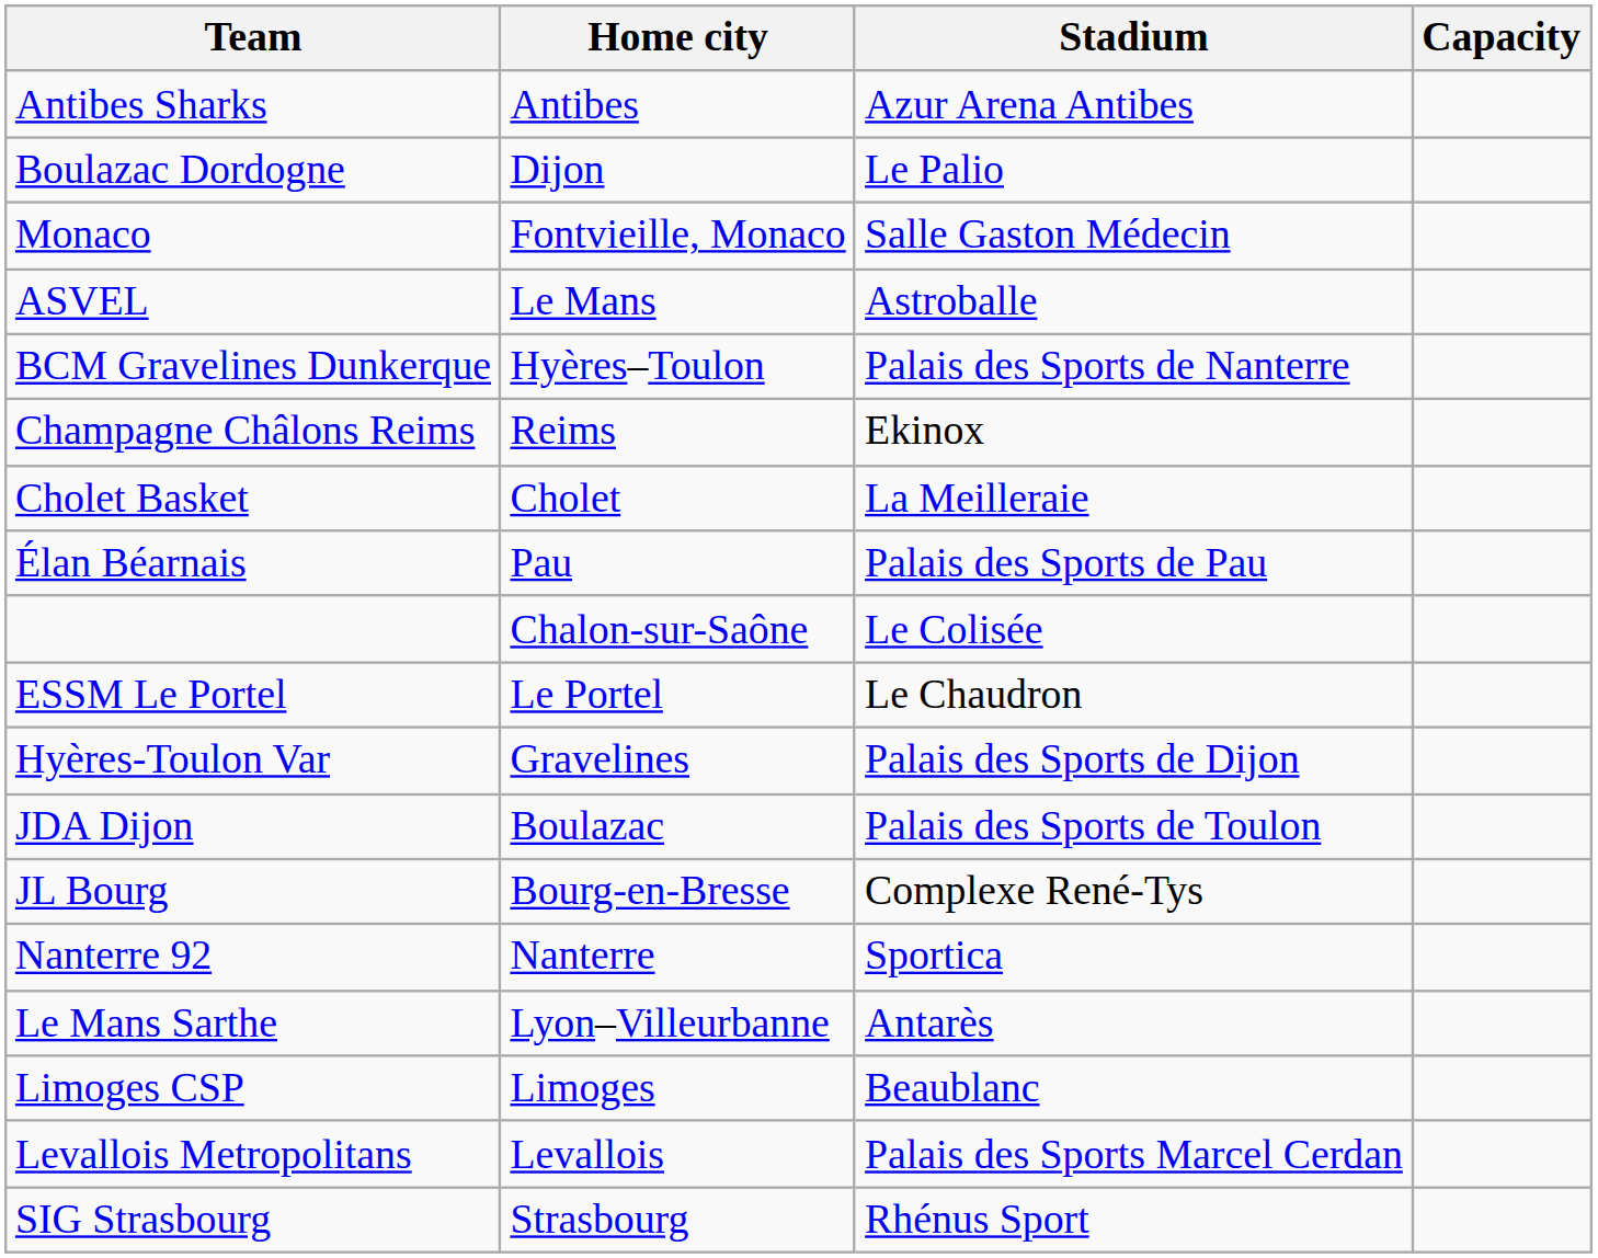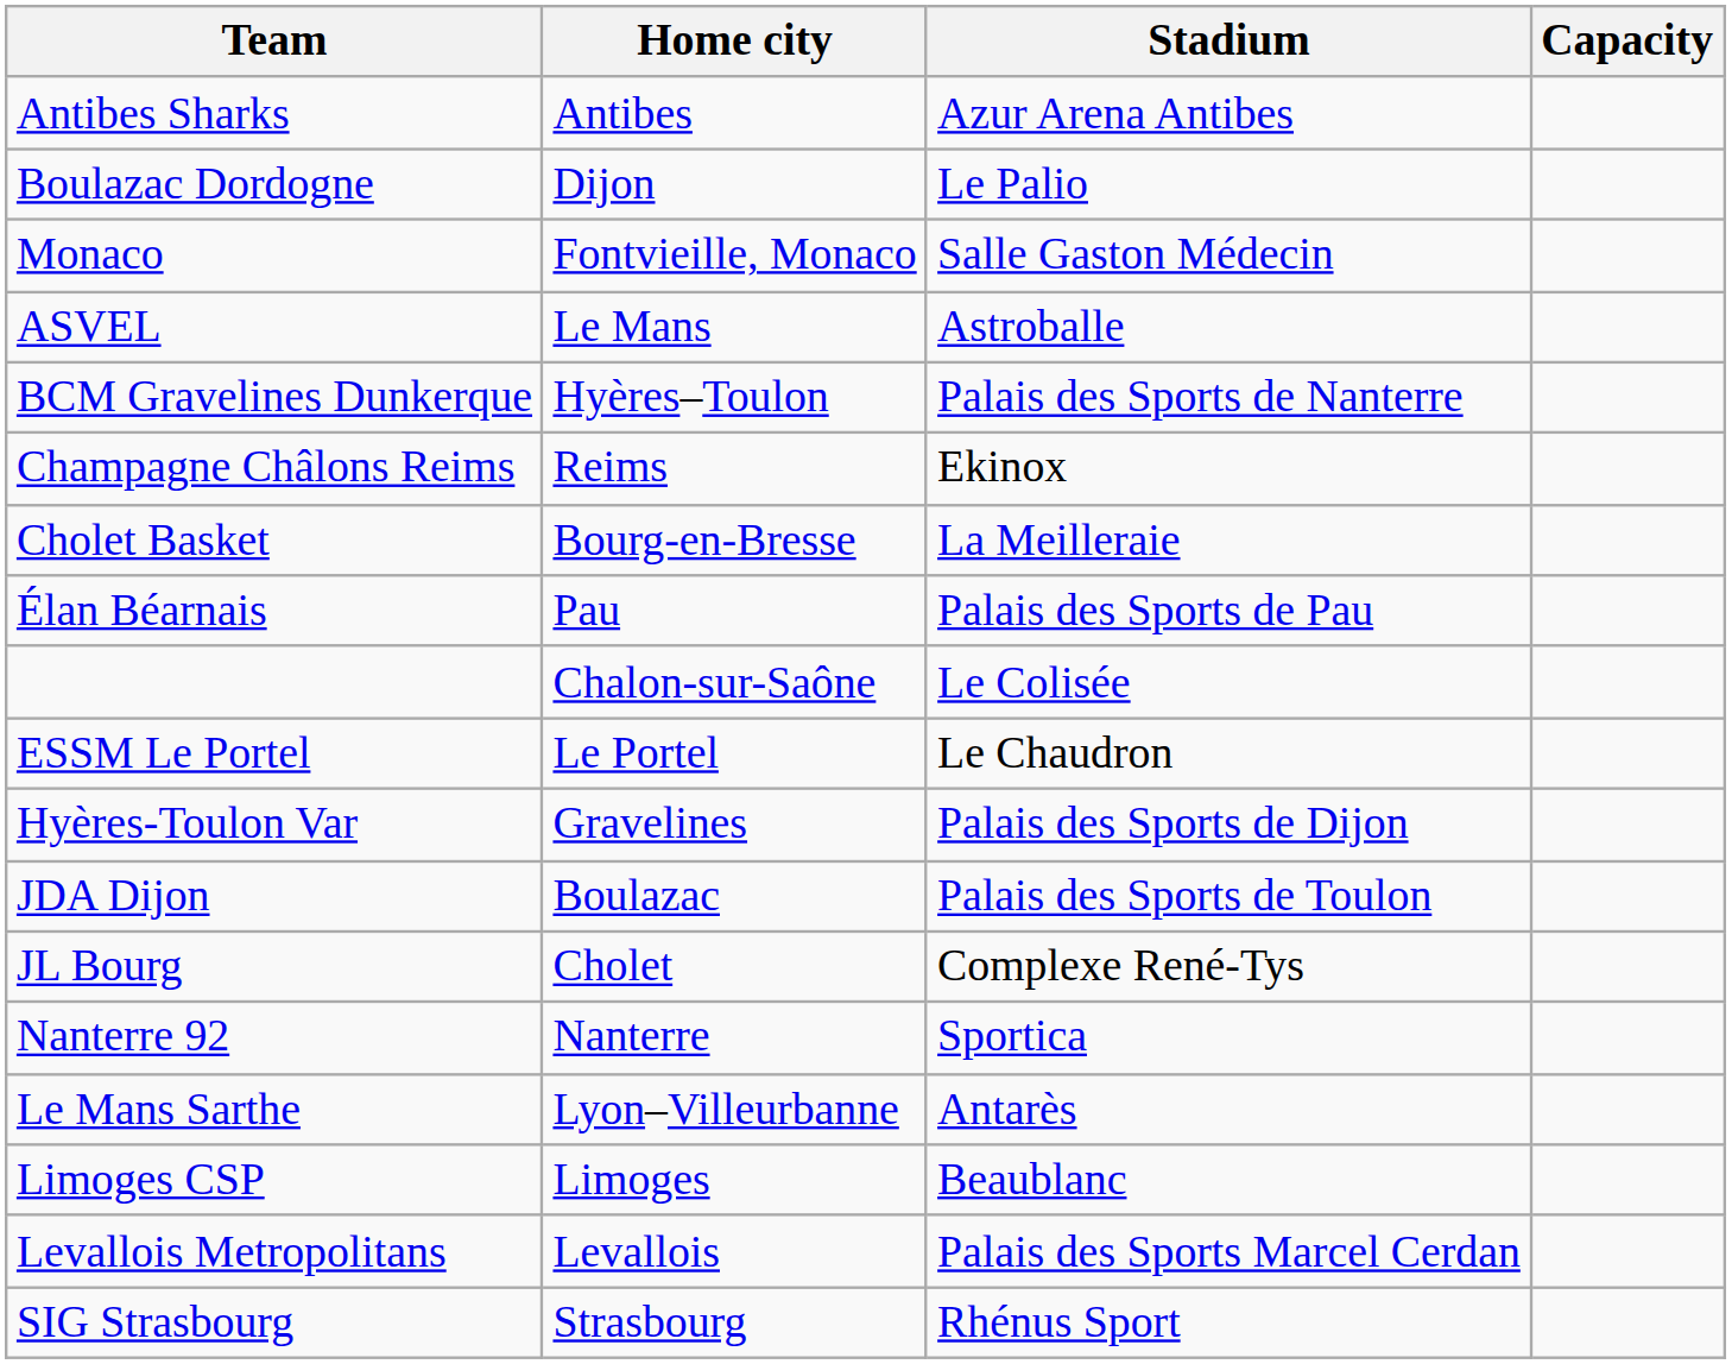 <table class="wikitable sortable">
 <tr>
 <th>Team</th>
 <th>Home city</th>
 <th>Stadium</th>
 <th>Capacity</th>
 </tr>
 <tr>
 <td><a href='#'>Antibes Sharks</a></td>
 <td><a href='#'>Antibes</a></td>
 <td><a href='#'>Azur Arena Antibes</a></td>
 <td style="text-align:center;"></td>
 </tr>
 <tr>
 <td><a href='#'>Boulazac Dordogne</a></td>
 <td><a href='#'>Dijon</a></td>
 <td><a href='#'>Le Palio</a></td>
 <td style="text-align:center;"></td>
 </tr>
 <tr>
 <td><a href='#'>Monaco</a></td>
 <td><a href='#'>Fontvieille, Monaco</a></td>
 <td><a href='#'>Salle Gaston Médecin</a></td>
 <td style="text-align:center;"></td>
 </tr>
 <tr>
 <td><a href='#'>ASVEL</a></td>
 <td><a href='#'>Le Mans</a></td>
 <td><a href='#'>Astroballe</a></td>
 <td style="text-align:center;"></td>
 </tr>
 <tr>
 <td><a href='#'>BCM Gravelines Dunkerque</a></td>
 <td><a href='#'>Hyères</a>–<a href='#'>Toulon</a></td>
 <td><a href='#'>Palais des Sports de Nanterre</a></td>
 <td style="text-align:center;"></td>
 </tr>
 <tr>
 <td><a href='#'>Champagne Châlons Reims</a></td>
 <td><a href='#'>Reims</a></td>
 <td>Ekinox</td>
 <td style="text-align:center;"></td>
 </tr>
 <tr>
 <td><a href='#'>Cholet Basket</a></td>
-<td><a href='#'>Cholet</a></td>
+<td><a href='#'>Bourg-en-Bresse</a></td>
 <td><a href='#'>La Meilleraie</a></td>
 <td style="text-align:center;"></td>
 </tr>
 <tr>
 <td><a href='#'>Élan Béarnais</a></td>
 <td><a href='#'>Pau</a></td>
 <td><a href='#'>Palais des Sports de Pau</a></td>
 <td style="text-align:center;"></td>
 </tr>
 <tr>
 <td> </td>
 <td><a href='#'>Chalon-sur-Saône</a></td>
 <td><a href='#'>Le Colisée</a></td>
 <td style="text-align:center;"></td>
 </tr>
 <tr>
 <td><a href='#'>ESSM Le Portel</a></td>
 <td><a href='#'>Le Portel</a></td>
 <td>Le Chaudron</td>
 <td style="text-align:center;"></td>
 </tr>
 <tr>
 <td><a href='#'>Hyères-Toulon Var</a></td>
 <td><a href='#'>Gravelines</a></td>
 <td><a href='#'>Palais des Sports de Dijon</a></td>
 <td style="text-align:center;"></td>
 </tr>
 <tr>
 <td><a href='#'>JDA Dijon</a></td>
 <td><a href='#'>Boulazac</a></td>
 <td><a href='#'>Palais des Sports de Toulon</a></td>
 <td style="text-align:center;"></td>
 </tr>
 <tr>
 <td><a href='#'>JL Bourg</a></td>
-<td><a href='#'>Bourg-en-Bresse</a></td>
+<td><a href='#'>Cholet</a></td>
 <td>Complexe René-Tys</td>
 <td style="text-align:center;"></td>
 </tr>
 <tr>
 <td><a href='#'>Nanterre 92</a></td>
 <td><a href='#'>Nanterre</a></td>
 <td><a href='#'>Sportica</a></td>
 <td style="text-align:center;"></td>
 </tr>
 <tr>
 <td><a href='#'>Le Mans Sarthe</a></td>
 <td><a href='#'>Lyon</a>–<a href='#'>Villeurbanne</a></td>
 <td><a href='#'>Antarès</a></td>
 <td style="text-align:center;"></td>
 </tr>
 <tr>
 <td><a href='#'>Limoges CSP</a></td>
 <td><a href='#'>Limoges</a></td>
 <td><a href='#'>Beaublanc</a></td>
 <td style="text-align:center;"></td>
 </tr>
 <tr>
 <td><a href='#'>Levallois Metropolitans</a></td>
 <td><a href='#'>Levallois</a></td>
 <td><a href='#'>Palais des Sports Marcel Cerdan</a></td>
 <td style="text-align:center;"></td>
 </tr>
 <tr>
 <td><a href='#'>SIG Strasbourg</a></td>
 <td><a href='#'>Strasbourg</a></td>
 <td><a href='#'>Rhénus Sport</a></td>
 <td style="text-align:center;"></td>
 </tr>
 </table>
